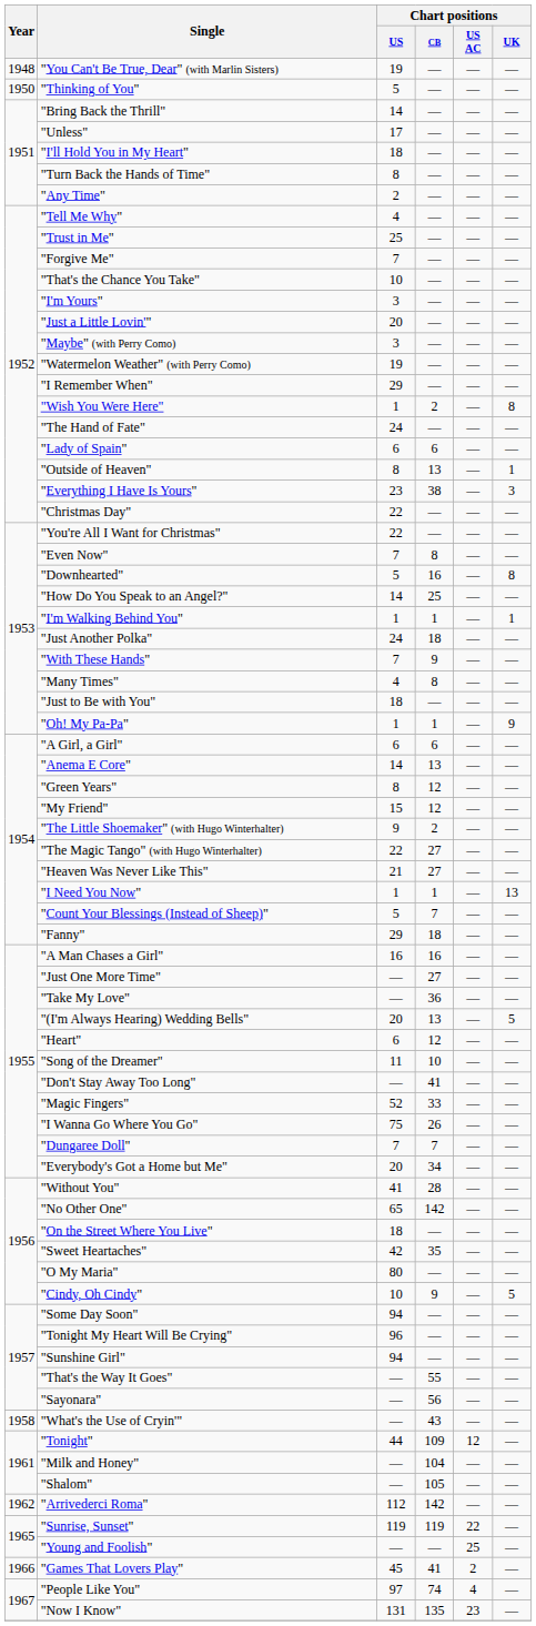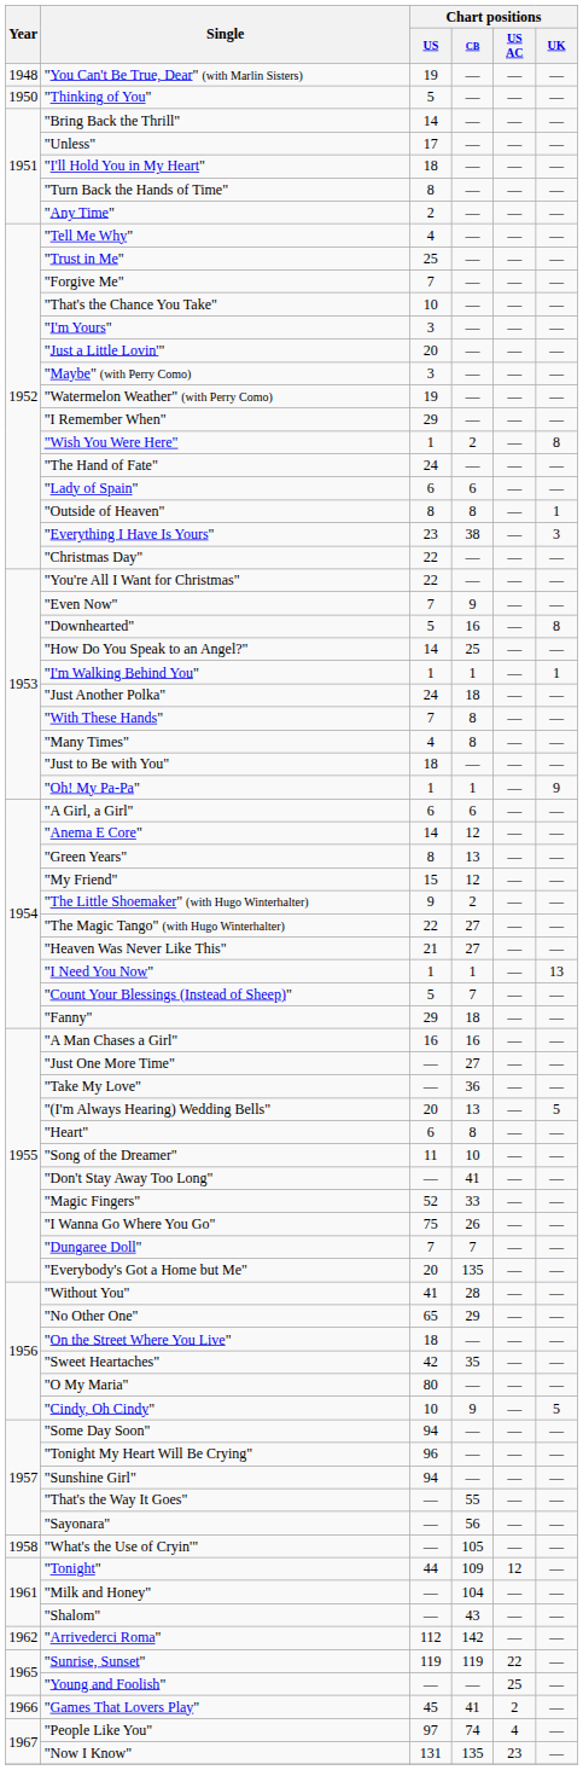 <table class="wikitable" style="text-align:center;">
 <tr>
 <th rowspan="2">Year</th>
 <th width="400" rowspan="2">Single</th>
 <th colspan="4">Chart positions</th>
 </tr>
 <tr style="font-size:smaller;">
 <th width="40"><a href='#'>US</a></th>
 <th width="40"><small><a href='#'>CB</a></small></th>
 <th width="40"><a href='#'>US<br>AC</a></th>
 <th width="40"><a href='#'>UK</a></th>
 </tr>
 <tr>
 <td>1948</td>
 <td align="left">"<a href='#'>You Can't Be True, Dear</a>" <small>(with Marlin Sisters)</small></td>
 <td>19</td>
 <td>—</td>
 <td>—</td>
 <td>—</td>
 </tr>
 <tr>
 <td>1950</td>
 <td align="left">"<a href='#'>Thinking of You</a>"</td>
 <td>5</td>
 <td>—</td>
 <td>—</td>
 <td>—</td>
 </tr>
 <tr>
 <td rowspan="5">1951</td>
 <td align="left">"Bring Back the Thrill"</td>
 <td>14</td>
 <td>—</td>
 <td>—</td>
 <td>—</td>
 </tr>
 <tr>
 <td align="left">"Unless"</td>
 <td>17</td>
 <td>—</td>
 <td>—</td>
 <td>—</td>
 </tr>
 <tr>
 <td align="left">"<a href='#'>I'll Hold You in My Heart</a>"</td>
 <td>18</td>
 <td>—</td>
 <td>—</td>
 <td>—</td>
 </tr>
 <tr>
 <td align="left">"Turn Back the Hands of Time"</td>
 <td>8</td>
 <td>—</td>
 <td>—</td>
 <td>—</td>
 </tr>
 <tr>
 <td align="left">"<a href='#'>Any Time</a>"</td>
 <td>2</td>
 <td>—</td>
 <td>—</td>
 <td>—</td>
 </tr>
 <tr>
 <td rowspan="15">1952</td>
 <td align="left">"<a href='#'>Tell Me Why</a>"</td>
 <td>4</td>
 <td>—</td>
 <td>—</td>
 <td>—</td>
 </tr>
 <tr>
 <td align="left">"<a href='#'>Trust in Me</a>"</td>
 <td>25</td>
 <td>—</td>
 <td>—</td>
 <td>—</td>
 </tr>
 <tr>
 <td align="left">"Forgive Me"</td>
 <td>7</td>
 <td>—</td>
 <td>—</td>
 <td>—</td>
 </tr>
 <tr>
 <td align="left">"That's the Chance You Take"</td>
 <td>10</td>
 <td>—</td>
 <td>—</td>
 <td>—</td>
 </tr>
 <tr>
 <td align="left">"<a href='#'>I'm Yours</a>"</td>
 <td>3</td>
 <td>—</td>
 <td>—</td>
 <td>—</td>
 </tr>
 <tr>
 <td align="left">"<a href='#'>Just a Little Lovin'</a>"</td>
 <td>20</td>
 <td>—</td>
 <td>—</td>
 <td>—</td>
 </tr>
 <tr>
 <td align="left">"<a href='#'>Maybe</a>" <small>(with Perry Como)</small></td>
 <td>3</td>
 <td>—</td>
 <td>—</td>
 <td>—</td>
 </tr>
 <tr>
 <td align="left">"Watermelon Weather" <small>(with Perry Como)</small></td>
 <td>19</td>
 <td>—</td>
 <td>—</td>
 <td>—</td>
 </tr>
 <tr>
 <td align="left">"I Remember When"</td>
 <td>29</td>
 <td>—</td>
 <td>—</td>
 <td>—</td>
 </tr>
 <tr>
 <td align="left"><a href='#'>"Wish You Were Here"</a></td>
 <td>1</td>
 <td>2</td>
 <td>—</td>
 <td>8</td>
 </tr>
 <tr>
 <td align="left">"The Hand of Fate"</td>
 <td>24</td>
 <td>—</td>
 <td>—</td>
 <td>—</td>
 </tr>
 <tr>
 <td align="left">"<a href='#'>Lady of Spain</a>"</td>
 <td>6</td>
 <td>6</td>
 <td>—</td>
 <td>—</td>
 </tr>
 <tr>
 <td align="left">"Outside of Heaven"</td>
 <td>8</td>
-<td>13</td>
+<td>8</td>
 <td>—</td>
 <td>1</td>
 </tr>
 <tr>
 <td align="left">"<a href='#'>Everything I Have Is Yours</a>"</td>
 <td>23</td>
 <td>38</td>
 <td>—</td>
 <td>3</td>
 </tr>
 <tr>
 <td align="left">"Christmas Day"</td>
 <td>22</td>
 <td>—</td>
 <td>—</td>
 <td>—</td>
 </tr>
 <tr>
 <td rowspan="10">1953</td>
 <td align="left">"You're All I Want for Christmas"</td>
 <td>22</td>
 <td>—</td>
 <td>—</td>
 <td>—</td>
 </tr>
 <tr>
 <td align="left">"Even Now"</td>
 <td>7</td>
-<td>8</td>
+<td>9</td>
 <td>—</td>
 <td>—</td>
 </tr>
 <tr>
 <td align="left">"Downhearted"</td>
 <td>5</td>
 <td>16</td>
 <td>—</td>
 <td>8</td>
 </tr>
 <tr>
 <td align="left">"How Do You Speak to an Angel?"</td>
 <td>14</td>
 <td>25</td>
 <td>—</td>
 <td>—</td>
 </tr>
 <tr>
 <td align="left">"<a href='#'>I'm Walking Behind You</a>"</td>
 <td>1</td>
 <td>1</td>
 <td>—</td>
 <td>1</td>
 </tr>
 <tr>
 <td align="left">"Just Another Polka"</td>
 <td>24</td>
 <td>18</td>
 <td>—</td>
 <td>—</td>
 </tr>
 <tr>
 <td align="left">"<a href='#'>With These Hands</a>"</td>
 <td>7</td>
-<td>9</td>
+<td>8</td>
 <td>—</td>
 <td>—</td>
 </tr>
 <tr>
 <td align="left">"Many Times"</td>
 <td>4</td>
 <td>8</td>
 <td>—</td>
 <td>—</td>
 </tr>
 <tr>
 <td align="left">"Just to Be with You"</td>
 <td>18</td>
 <td>—</td>
 <td>—</td>
 <td>—</td>
 </tr>
 <tr>
 <td align="left">"<a href='#'>Oh! My Pa-Pa</a>"</td>
 <td>1</td>
 <td>1</td>
 <td>—</td>
 <td>9</td>
 </tr>
 <tr>
 <td rowspan="10">1954</td>
 <td align="left">"A Girl, a Girl"</td>
 <td>6</td>
 <td>6</td>
 <td>—</td>
 <td>—</td>
 </tr>
 <tr>
 <td align="left">"<a href='#'>Anema E Core</a>"</td>
 <td>14</td>
-<td>13</td>
+<td>12</td>
 <td>—</td>
 <td>—</td>
 </tr>
 <tr>
 <td align="left">"Green Years"</td>
 <td>8</td>
-<td>12</td>
+<td>13</td>
 <td>—</td>
 <td>—</td>
 </tr>
 <tr>
 <td align="left">"My Friend"</td>
 <td>15</td>
 <td>12</td>
 <td>—</td>
 <td>—</td>
 </tr>
 <tr>
 <td align="left">"<a href='#'>The Little Shoemaker</a>" <small>(with Hugo Winterhalter)</small></td>
 <td>9</td>
 <td>2</td>
 <td>—</td>
 <td>—</td>
 </tr>
 <tr>
 <td align="left">"The Magic Tango" <small>(with Hugo Winterhalter)</small></td>
 <td>22</td>
 <td>27</td>
 <td>—</td>
 <td>—</td>
 </tr>
 <tr>
 <td align="left">"Heaven Was Never Like This"</td>
 <td>21</td>
 <td>27</td>
 <td>—</td>
 <td>—</td>
 </tr>
 <tr>
 <td align="left">"<a href='#'>I Need You Now</a>"</td>
 <td>1</td>
 <td>1</td>
 <td>—</td>
 <td>13</td>
 </tr>
 <tr>
 <td align="left">"<a href='#'>Count Your Blessings (Instead of Sheep)</a>"</td>
 <td>5</td>
 <td>7</td>
 <td>—</td>
 <td>—</td>
 </tr>
 <tr>
 <td align="left">"Fanny"</td>
 <td>29</td>
 <td>18</td>
 <td>—</td>
 <td>—</td>
 </tr>
 <tr>
 <td rowspan="11">1955</td>
 <td align="left">"A Man Chases a Girl"</td>
 <td>16</td>
 <td>16</td>
 <td>—</td>
 <td>—</td>
 </tr>
 <tr>
 <td align="left">"Just One More Time"</td>
 <td>—</td>
 <td>27</td>
 <td>—</td>
 <td>—</td>
 </tr>
 <tr>
 <td align="left">"Take My Love"</td>
 <td>—</td>
 <td>36</td>
 <td>—</td>
 <td>—</td>
 </tr>
 <tr>
 <td align="left">"(I'm Always Hearing) Wedding Bells"</td>
 <td>20</td>
 <td>13</td>
 <td>—</td>
 <td>5</td>
 </tr>
 <tr>
 <td align="left">"Heart"</td>
 <td>6</td>
-<td>12</td>
+<td>8</td>
 <td>—</td>
 <td>—</td>
 </tr>
 <tr>
 <td align="left">"Song of the Dreamer"</td>
 <td>11</td>
 <td>10</td>
 <td>—</td>
 <td>—</td>
 </tr>
 <tr>
 <td align="left">"Don't Stay Away Too Long"</td>
 <td>—</td>
 <td>41</td>
 <td>—</td>
 <td>—</td>
 </tr>
 <tr>
 <td align="left">"Magic Fingers"</td>
 <td>52</td>
 <td>33</td>
 <td>—</td>
 <td>—</td>
 </tr>
 <tr>
 <td align="left">"I Wanna Go Where You Go"</td>
 <td>75</td>
 <td>26</td>
 <td>—</td>
 <td>—</td>
 </tr>
 <tr>
 <td align="left">"<a href='#'>Dungaree Doll</a>"</td>
 <td>7</td>
 <td>7</td>
 <td>—</td>
 <td>—</td>
 </tr>
 <tr>
 <td align="left">"Everybody's Got a Home but Me"</td>
 <td>20</td>
-<td>34</td>
+<td>135</td>
 <td>—</td>
 <td>—</td>
 </tr>
 <tr>
 <td rowspan="6">1956</td>
 <td align="left">"Without You"</td>
 <td>41</td>
 <td>28</td>
 <td>—</td>
 <td>—</td>
 </tr>
 <tr>
 <td align="left">"No Other One"</td>
 <td>65</td>
-<td>142</td>
+<td>29</td>
 <td>—</td>
 <td>—</td>
 </tr>
 <tr>
 <td align="left">"<a href='#'>On the Street Where You Live</a>"</td>
 <td>18</td>
 <td>—</td>
 <td>—</td>
 <td>—</td>
 </tr>
 <tr>
 <td align="left">"Sweet Heartaches"</td>
 <td>42</td>
 <td>35</td>
 <td>—</td>
 <td>—</td>
 </tr>
 <tr>
 <td align="left">"O My Maria"</td>
 <td>80</td>
 <td>—</td>
 <td>—</td>
 <td>—</td>
 </tr>
 <tr>
 <td align="left">"<a href='#'>Cindy, Oh Cindy</a>"</td>
 <td>10</td>
 <td>9</td>
 <td>—</td>
 <td>5</td>
 </tr>
 <tr>
 <td rowspan="5">1957</td>
 <td align="left">"Some Day Soon"</td>
 <td>94</td>
 <td>—</td>
 <td>—</td>
 <td>—</td>
 </tr>
 <tr>
 <td align="left">"Tonight My Heart Will Be Crying"</td>
 <td>96</td>
 <td>—</td>
 <td>—</td>
 <td>—</td>
 </tr>
 <tr>
 <td align="left">"Sunshine Girl"</td>
 <td>94</td>
 <td>—</td>
 <td>—</td>
 <td>—</td>
 </tr>
 <tr>
 <td align="left">"That's the Way It Goes"</td>
 <td>—</td>
 <td>55</td>
 <td>—</td>
 <td>—</td>
 </tr>
 <tr>
 <td align="left">"Sayonara"</td>
 <td>—</td>
 <td>56</td>
 <td>—</td>
 <td>—</td>
 </tr>
 <tr>
 <td>1958</td>
 <td align="left">"What's the Use of Cryin'"</td>
 <td>—</td>
-<td>43</td>
+<td>105</td>
 <td>—</td>
 <td>—</td>
 </tr>
 <tr>
 <td rowspan="3">1961</td>
 <td align="left">"<a href='#'>Tonight</a>"</td>
 <td>44</td>
 <td>109</td>
 <td>12</td>
 <td>—</td>
 </tr>
 <tr>
 <td align="left">"Milk and Honey"</td>
 <td>—</td>
 <td>104</td>
 <td>—</td>
 <td>—</td>
 </tr>
 <tr>
 <td align="left">"Shalom"</td>
 <td>—</td>
-<td>105</td>
+<td>43</td>
 <td>—</td>
 <td>—</td>
 </tr>
 <tr>
 <td>1962</td>
 <td align="left">"<a href='#'>Arrivederci Roma</a>"</td>
 <td>112</td>
 <td>142</td>
 <td>—</td>
 <td>—</td>
 </tr>
 <tr>
 <td rowspan="2">1965</td>
 <td align="left">"<a href='#'>Sunrise, Sunset</a>"</td>
 <td>119</td>
 <td>119</td>
 <td>22</td>
 <td>—</td>
 </tr>
 <tr>
 <td align="left">"<a href='#'>Young and Foolish</a>"</td>
 <td>—</td>
 <td>—</td>
 <td>25</td>
 <td>—</td>
 </tr>
 <tr>
 <td>1966</td>
 <td align="left">"<a href='#'>Games That Lovers Play</a>"</td>
 <td>45</td>
 <td>41</td>
 <td>2</td>
 <td>—</td>
 </tr>
 <tr>
 <td rowspan="2">1967</td>
 <td align="left">"People Like You"</td>
 <td>97</td>
 <td>74</td>
 <td>4</td>
 <td>—</td>
 </tr>
 <tr>
 <td align="left">"Now I Know"</td>
 <td>131</td>
 <td>135</td>
 <td>23</td>
 <td>—</td>
 </tr>
 <tr>
 </tr>
 </table>
